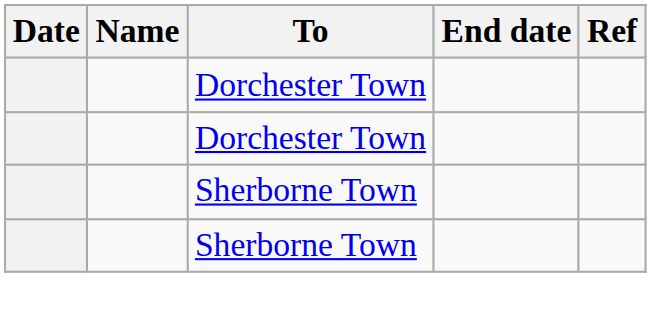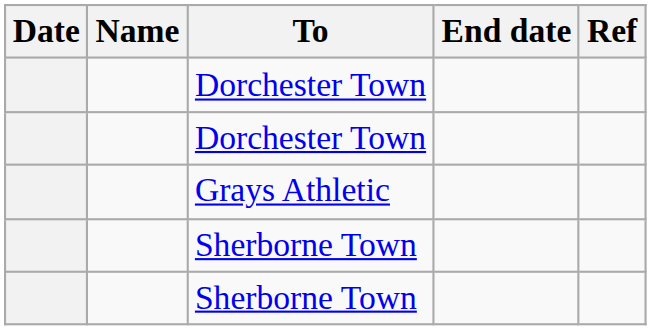 <table class="wikitable sortable plainrowheaders">
 <tr>
 <th scope=col>Date</th>
 <th scope=col>Name</th>
 <th scope=col>To</th>
 <th scope=col>End date</th>
 <th scope=col class=unsortable>Ref</th>
 </tr>
 <tr>
 <th scope=row></th>
 <td></td>
 <td><a href='#'>Dorchester Town</a></td>
 <td></td>
 <td></td>
 </tr>
 <tr>
 <th scope=row></th>
 <td></td>
 <td><a href='#'>Dorchester Town</a></td>
 <td></td>
 <td></td>
 </tr>
 <tr>
 <th scope=row></th>
 <td></td>
+<td><a href='#'>Grays Athletic</a></td>
+<td></td>
+<td></td>
+</tr>
+<tr>
+<th scope=row></th>
+<td></td>
 <td><a href='#'>Sherborne Town</a></td>
 <td></td>
 <td></td>
 </tr>
 <tr>
 <th scope=row></th>
 <td></td>
 <td><a href='#'>Sherborne Town</a></td>
 <td></td>
 <td></td>
 </tr>
 </table>
